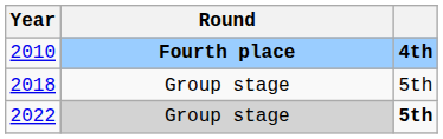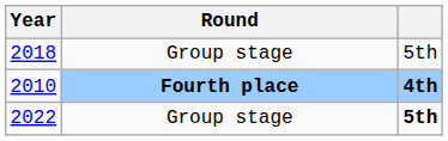 <table class="wikitable" style="text-align: center; font-size:90%">
 <tr>
 <th>Year</th>
 <th style="width:200px">Round</th>
 <th></th>
 </tr>
 <tr>
+<td><a href='#'>2018</a></td>
+<td>Group stage</td>
+<td>5th</td>
+</tr>
+<tr>
 <td><a href='#'>2010</a></td>
 <td bgcolor="9acdff"><strong>Fourth place</strong></td>
 <td bgcolor="9acdff"><strong>4th</strong></td>
 </tr>
 <tr>
-<td><a href='#'>2018</a></td>
+<td><a href='#'>2022</a></td>
 <td>Group stage</td>
-<td>5th</td>
-</tr>
-<tr>
-<td><a href='#'>2022</a></td>
-<td style="background: lightgrey;">Group stage</td>
 <td><strong>5th</strong></td>
 </tr>
 </table>
